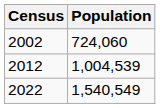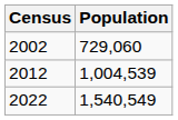 <table class="wikitable sortable">
 <tr>
 <th>Census</th>
 <th>Population</th>
 </tr>
 <tr>
 <td>2002</td>
-<td>724,060</td>
+<td>729,060</td>
 </tr>
 <tr>
 <td>2012</td>
 <td>1,004,539</td>
 </tr>
 <tr>
 <td>2022</td>
 <td>1,540,549</td>
 </tr>
 </table>
